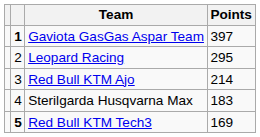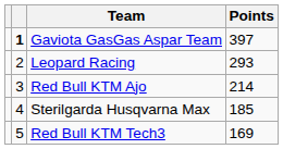 <table class="wikitable" style="font-size: 85%;">
 <tr>
 <th></th>
 <th></th>
 <th>Team</th>
 <th>Points</th>
 </tr>
 <tr>
 <td></td>
 <td align=center><strong>1</strong></td>
 <td> <a href='#'>Gaviota GasGas Aspar Team</a></td>
 <td align=left>397</td>
 </tr>
 <tr>
 <td></td>
 <td align=center>2</td>
 <td> <a href='#'>Leopard Racing</a></td>
-<td align=left>295</td>
+<td align=left>293</td>
 </tr>
 <tr>
 <td></td>
 <td align=center>3</td>
 <td> <a href='#'>Red Bull KTM Ajo</a></td>
 <td align=left>214</td>
 </tr>
 <tr>
 <td></td>
 <td align=center>4</td>
 <td> Sterilgarda Husqvarna Max</td>
-<td align=left>183</td>
+<td align=left>185</td>
 </tr>
 <tr>
 <td></td>
-<td align=center><strong>5</strong></td>
+<td align=center>5</td>
 <td> <a href='#'>Red Bull KTM Tech3</a></td>
 <td align=left>169</td>
 </tr>
 </table>
